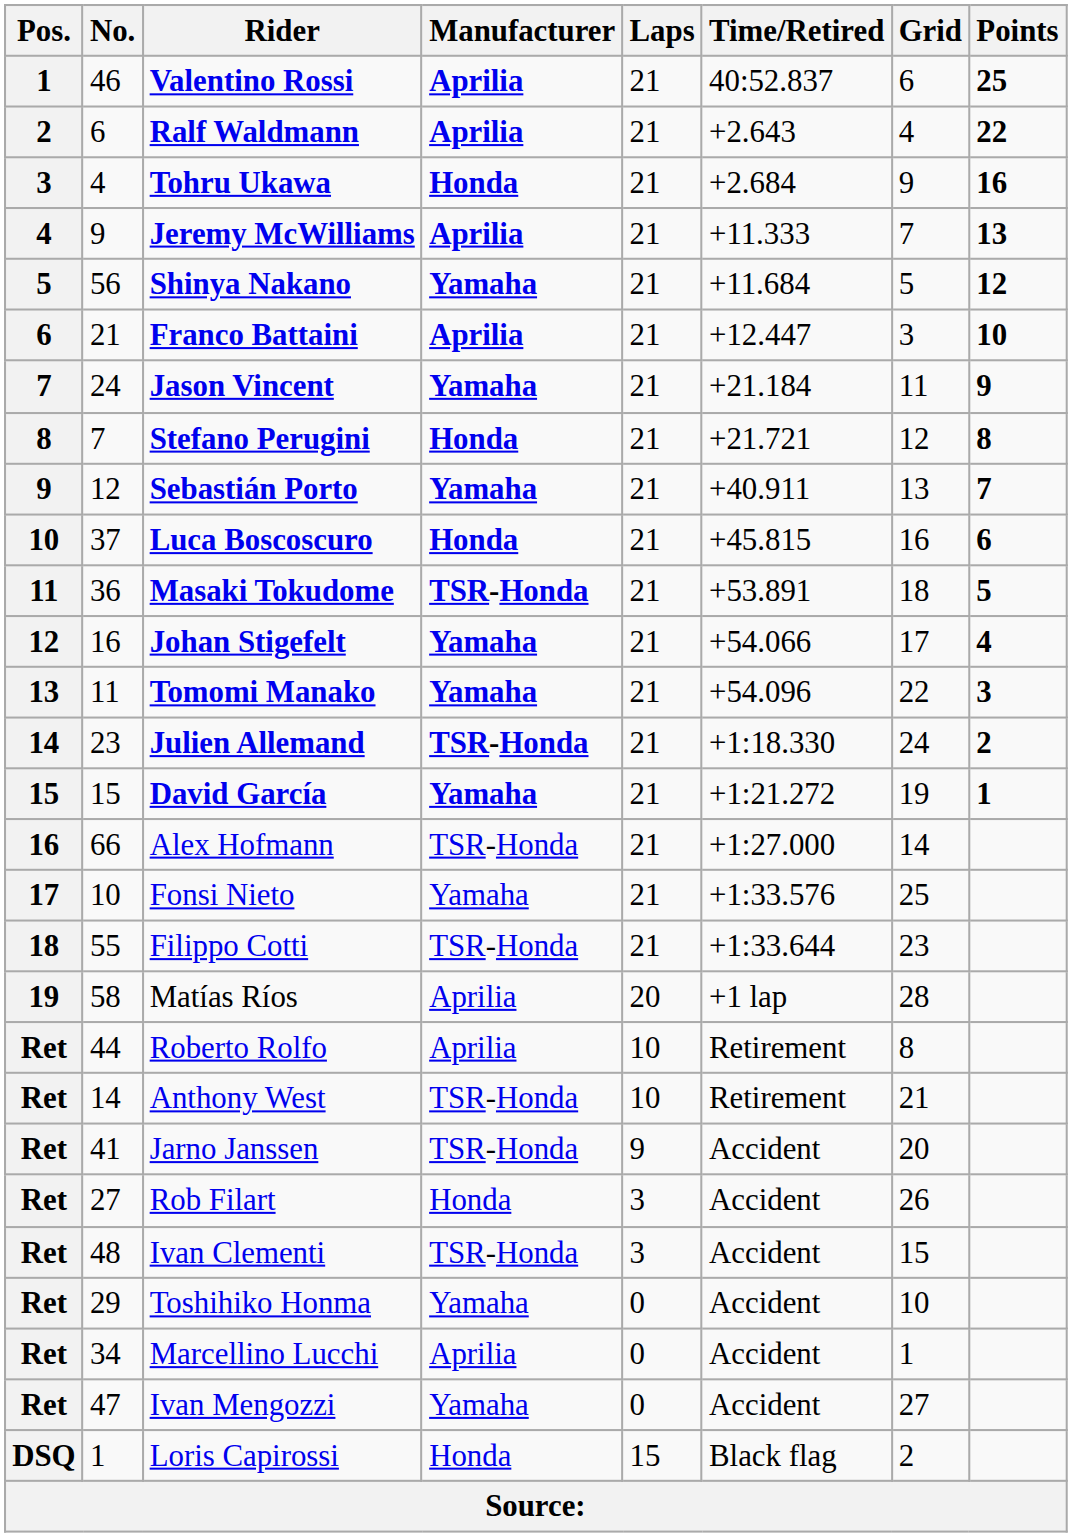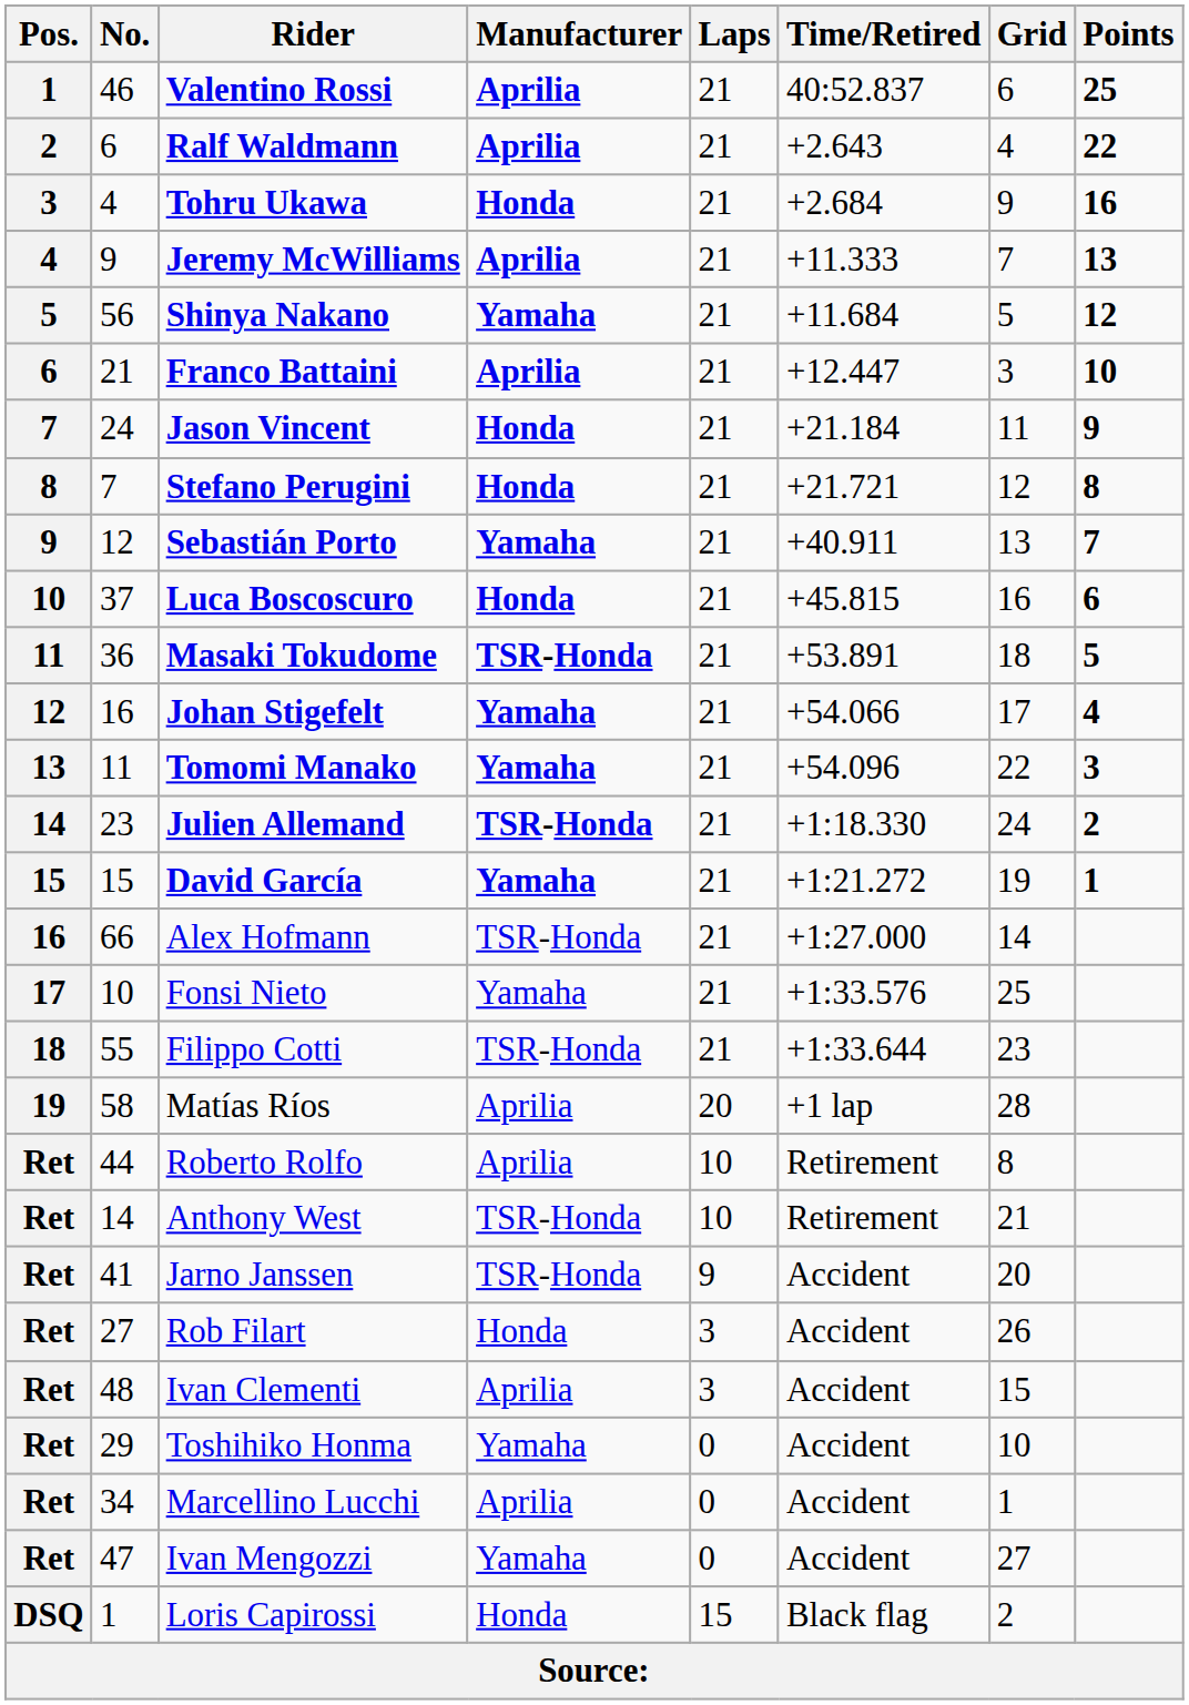 <table class="wikitable" style="font-size: 95%;">
 <tr>
 <th>Pos.</th>
 <th>No.</th>
 <th>Rider</th>
 <th>Manufacturer</th>
 <th>Laps</th>
 <th>Time/Retired</th>
 <th>Grid</th>
 <th>Points</th>
 </tr>
 <tr>
 <th>1</th>
 <td>46</td>
 <td> <strong><a href='#'>Valentino Rossi</a></strong></td>
 <td><strong><a href='#'>Aprilia</a></strong></td>
 <td>21</td>
 <td>40:52.837</td>
 <td>6</td>
 <td><strong>25</strong></td>
 </tr>
 <tr>
 <th>2</th>
 <td>6</td>
 <td> <strong><a href='#'>Ralf Waldmann</a></strong></td>
 <td><strong><a href='#'>Aprilia</a></strong></td>
 <td>21</td>
 <td>+2.643</td>
 <td>4</td>
 <td><strong>22</strong></td>
 </tr>
 <tr>
 <th>3</th>
 <td>4</td>
 <td> <strong><a href='#'>Tohru Ukawa</a></strong></td>
 <td><strong><a href='#'>Honda</a></strong></td>
 <td>21</td>
 <td>+2.684</td>
 <td>9</td>
 <td><strong>16</strong></td>
 </tr>
 <tr>
 <th>4</th>
 <td>9</td>
 <td> <strong><a href='#'>Jeremy McWilliams</a></strong></td>
 <td><strong><a href='#'>Aprilia</a></strong></td>
 <td>21</td>
 <td>+11.333</td>
 <td>7</td>
 <td><strong>13</strong></td>
 </tr>
 <tr>
 <th>5</th>
 <td>56</td>
 <td> <strong><a href='#'>Shinya Nakano</a></strong></td>
 <td><strong><a href='#'>Yamaha</a></strong></td>
 <td>21</td>
 <td>+11.684</td>
 <td>5</td>
 <td><strong>12</strong></td>
 </tr>
 <tr>
 <th>6</th>
 <td>21</td>
 <td> <strong><a href='#'>Franco Battaini</a></strong></td>
 <td><strong><a href='#'>Aprilia</a></strong></td>
 <td>21</td>
 <td>+12.447</td>
 <td>3</td>
 <td><strong>10</strong></td>
 </tr>
 <tr>
 <th>7</th>
 <td>24</td>
 <td> <strong><a href='#'>Jason Vincent</a></strong></td>
-<td><strong><a href='#'>Yamaha</a></strong></td>
+<td><strong><a href='#'>Honda</a></strong></td>
 <td>21</td>
 <td>+21.184</td>
 <td>11</td>
 <td><strong>9</strong></td>
 </tr>
 <tr>
 <th>8</th>
 <td>7</td>
 <td> <strong><a href='#'>Stefano Perugini</a></strong></td>
 <td><strong><a href='#'>Honda</a></strong></td>
 <td>21</td>
 <td>+21.721</td>
 <td>12</td>
 <td><strong>8</strong></td>
 </tr>
 <tr>
 <th>9</th>
 <td>12</td>
 <td> <strong><a href='#'>Sebastián Porto</a></strong></td>
 <td><strong><a href='#'>Yamaha</a></strong></td>
 <td>21</td>
 <td>+40.911</td>
 <td>13</td>
 <td><strong>7</strong></td>
 </tr>
 <tr>
 <th>10</th>
 <td>37</td>
 <td> <strong><a href='#'>Luca Boscoscuro</a></strong></td>
 <td><strong><a href='#'>Honda</a></strong></td>
 <td>21</td>
 <td>+45.815</td>
 <td>16</td>
 <td><strong>6</strong></td>
 </tr>
 <tr>
 <th>11</th>
 <td>36</td>
 <td> <strong><a href='#'>Masaki Tokudome</a></strong></td>
 <td><strong><a href='#'>TSR</a>-<a href='#'>Honda</a></strong></td>
 <td>21</td>
 <td>+53.891</td>
 <td>18</td>
 <td><strong>5</strong></td>
 </tr>
 <tr>
 <th>12</th>
 <td>16</td>
 <td> <strong><a href='#'>Johan Stigefelt</a></strong></td>
 <td><strong><a href='#'>Yamaha</a></strong></td>
 <td>21</td>
 <td>+54.066</td>
 <td>17</td>
 <td><strong>4</strong></td>
 </tr>
 <tr>
 <th>13</th>
 <td>11</td>
 <td> <strong><a href='#'>Tomomi Manako</a></strong></td>
 <td><strong><a href='#'>Yamaha</a></strong></td>
 <td>21</td>
 <td>+54.096</td>
 <td>22</td>
 <td><strong>3</strong></td>
 </tr>
 <tr>
 <th>14</th>
 <td>23</td>
 <td> <strong><a href='#'>Julien Allemand</a></strong></td>
 <td><strong><a href='#'>TSR</a>-<a href='#'>Honda</a></strong></td>
 <td>21</td>
 <td>+1:18.330</td>
 <td>24</td>
 <td><strong>2</strong></td>
 </tr>
 <tr>
 <th>15</th>
 <td>15</td>
 <td> <strong><a href='#'>David García</a></strong></td>
 <td><strong><a href='#'>Yamaha</a></strong></td>
 <td>21</td>
 <td>+1:21.272</td>
 <td>19</td>
 <td><strong>1</strong></td>
 </tr>
 <tr>
 <th>16</th>
 <td>66</td>
 <td> <a href='#'>Alex Hofmann</a></td>
 <td><a href='#'>TSR</a>-<a href='#'>Honda</a></td>
 <td>21</td>
 <td>+1:27.000</td>
 <td>14</td>
 <td></td>
 </tr>
 <tr>
 <th>17</th>
 <td>10</td>
 <td> <a href='#'>Fonsi Nieto</a></td>
 <td><a href='#'>Yamaha</a></td>
 <td>21</td>
 <td>+1:33.576</td>
 <td>25</td>
 <td></td>
 </tr>
 <tr>
 <th>18</th>
 <td>55</td>
 <td> <a href='#'>Filippo Cotti</a></td>
 <td><a href='#'>TSR</a>-<a href='#'>Honda</a></td>
 <td>21</td>
 <td>+1:33.644</td>
 <td>23</td>
 <td></td>
 </tr>
 <tr>
 <th>19</th>
 <td>58</td>
 <td> Matías Ríos</td>
 <td><a href='#'>Aprilia</a></td>
 <td>20</td>
 <td>+1 lap</td>
 <td>28</td>
 <td></td>
 </tr>
 <tr>
 <th>Ret</th>
 <td>44</td>
 <td> <a href='#'>Roberto Rolfo</a></td>
 <td><a href='#'>Aprilia</a></td>
 <td>10</td>
 <td>Retirement</td>
 <td>8</td>
 <td></td>
 </tr>
 <tr>
 <th>Ret</th>
 <td>14</td>
 <td> <a href='#'>Anthony West</a></td>
 <td><a href='#'>TSR</a>-<a href='#'>Honda</a></td>
 <td>10</td>
 <td>Retirement</td>
 <td>21</td>
 <td></td>
 </tr>
 <tr>
 <th>Ret</th>
 <td>41</td>
 <td> <a href='#'>Jarno Janssen</a></td>
 <td><a href='#'>TSR</a>-<a href='#'>Honda</a></td>
 <td>9</td>
 <td>Accident</td>
 <td>20</td>
 <td></td>
 </tr>
 <tr>
 <th>Ret</th>
 <td>27</td>
 <td> <a href='#'>Rob Filart</a></td>
 <td><a href='#'>Honda</a></td>
 <td>3</td>
 <td>Accident</td>
 <td>26</td>
 <td></td>
 </tr>
 <tr>
 <th>Ret</th>
 <td>48</td>
 <td> <a href='#'>Ivan Clementi</a></td>
-<td><a href='#'>TSR</a>-<a href='#'>Honda</a></td>
+<td><a href='#'>Aprilia</a></td>
 <td>3</td>
 <td>Accident</td>
 <td>15</td>
 <td></td>
 </tr>
 <tr>
 <th>Ret</th>
 <td>29</td>
 <td> <a href='#'>Toshihiko Honma</a></td>
 <td><a href='#'>Yamaha</a></td>
 <td>0</td>
 <td>Accident</td>
 <td>10</td>
 <td></td>
 </tr>
 <tr>
 <th>Ret</th>
 <td>34</td>
 <td> <a href='#'>Marcellino Lucchi</a></td>
 <td><a href='#'>Aprilia</a></td>
 <td>0</td>
 <td>Accident</td>
 <td>1</td>
 <td></td>
 </tr>
 <tr>
 <th>Ret</th>
 <td>47</td>
 <td> <a href='#'>Ivan Mengozzi</a></td>
 <td><a href='#'>Yamaha</a></td>
 <td>0</td>
 <td>Accident</td>
 <td>27</td>
 <td></td>
 </tr>
 <tr>
 <th>DSQ</th>
 <td>1</td>
 <td> <a href='#'>Loris Capirossi</a></td>
 <td><a href='#'>Honda</a></td>
 <td>15</td>
 <td>Black flag</td>
 <td>2</td>
 <td></td>
 </tr>
 <tr>
 <th colspan=8>Source: </th>
 </tr>
 </table>
